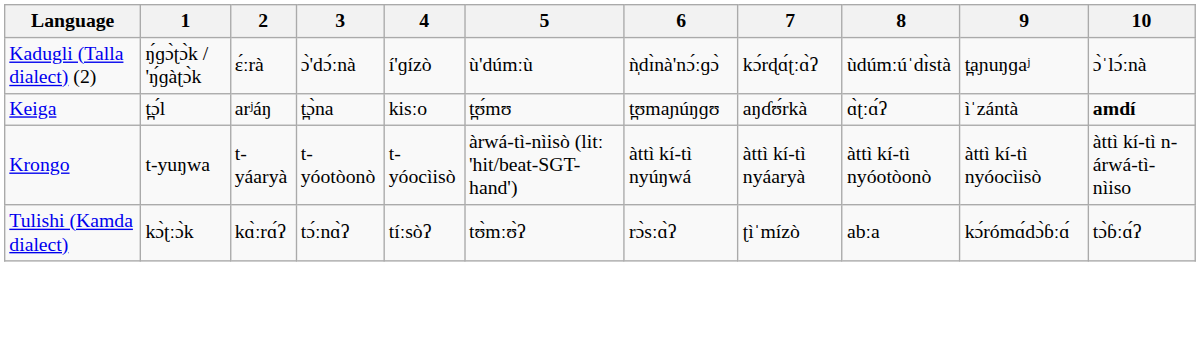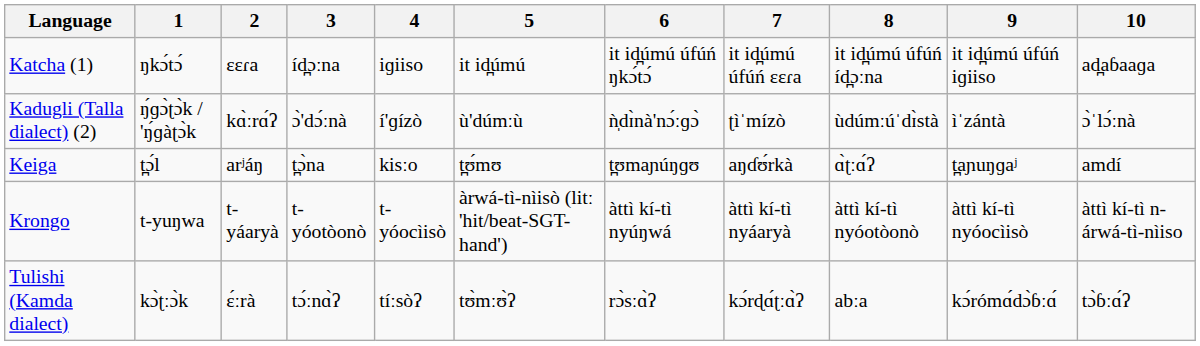 <table class="wikitable sortable" | style="font-size: 90%">
 <tr>
 <th>Language</th>
 <th>1</th>
 <th>2</th>
 <th>3</th>
 <th>4</th>
 <th>5</th>
 <th>6</th>
 <th>7</th>
 <th>8</th>
 <th>9</th>
 <th>10</th>
 </tr>
 <tr>
+<td><a href='#'>Katcha</a> (1)</td>
+<td>ŋkɔ́tɔ́</td>
+<td>ɛɛɾa</td>
+<td>íd̪ɔːna</td>
+<td>iɡiiso</td>
+<td>it id̪úmú</td>
+<td>it id̪úmú úfúń ŋkɔ́tɔ́</td>
+<td>it id̪úmú úfúń ɛɛɾa</td>
+<td>it id̪úmú úfúń íd̪ɔːna</td>
+<td>it id̪úmú úfúń iɡiiso</td>
+<td>ad̪aɓaaɡa</td>
+</tr>
+<tr>
 <td><a href='#'>Kadugli (Talla dialect)</a> (2)</td>
 <td>ŋ́ɡɔ̀ʈɔ̀k / 'ŋ́ɡàʈɔ̀k</td>
-<td>ɛ́ːrà</td>
+<td>kɑ̀ːrɑ́ʔ</td>
 <td>ɔ̀'dɔ́ːnà</td>
 <td>í'ɡízò</td>
 <td>ù'dúmːù</td>
 <td>ǹ̩dɪ̀nà'nɔ́ːɡɔ̀</td>
-<td>kɔ́rɖɑ́ʈːɑ̀ʔ</td>
+<td>ʈìˈmízò</td>
 <td>ùdúmːúˈdɪ̀stà</td>
-<td>t̪aɲuŋɡaʲ</td>
+<td>ìˈzántà</td>
 <td>ɔ̀ˈlɔ́ːnà</td>
 </tr>
 <tr>
 <td><a href='#'>Keiga</a></td>
 <td>t̪ɔ́l</td>
 <td>arʲáŋ</td>
 <td>t̪ɔ̀na</td>
 <td>kisːo</td>
 <td>t̪ʊ́mʊ</td>
 <td>t̪ʊmaɲúŋɡʊ</td>
 <td>aŋɗʊ́rkà</td>
 <td>ɑ̀ʈːɑ́ʔ</td>
-<td>ìˈzántà</td>
-<td><strong>amdí</strong></td>
+<td>t̪aɲuŋɡaʲ</td>
+<td>amdí</td>
 </tr>
 <tr>
 <td><a href='#'>Krongo</a></td>
 <td>t-yuŋwa</td>
 <td>t-yáaryà</td>
 <td>t-yóotòonò</td>
 <td>t-yóocìisò</td>
 <td>àrwá-tì-nìisò (litː 'hit/beat-SGT-hand')</td>
 <td>àttì kí-tì nyúŋwá</td>
 <td>àttì kí-tì nyáaryà</td>
 <td>àttì kí-tì nyóotòonò</td>
 <td>àttì kí-tì nyóocìisò</td>
 <td>àttì kí-tì n-árwá-tì-nìiso</td>
 </tr>
 <tr>
 <td><a href='#'>Tulishi (Kamda dialect)</a></td>
 <td>kɔ̀ʈːɔ̀k</td>
-<td>kɑ̀ːrɑ́ʔ</td>
+<td>ɛ́ːrà</td>
 <td>tɔ́ːnɑ̀ʔ</td>
 <td>tíːsòʔ</td>
 <td>tʊ̀mːʊ̀ʔ</td>
 <td>rɔ̀sːɑ̀ʔ</td>
-<td>ʈìˈmízò</td>
+<td>kɔ́rɖɑ́ʈːɑ̀ʔ</td>
 <td>abːa</td>
 <td>kɔ́rómɑ́dɔ̀ɓːɑ́</td>
 <td>tɔ̀ɓːɑ́ʔ</td>
 </tr>
 </table>
